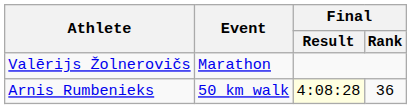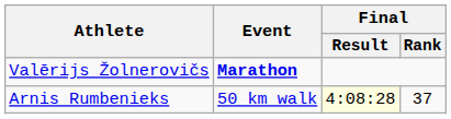 <table class="wikitable" style="font-size:90%">
 <tr>
 <th rowspan="2">Athlete</th>
 <th rowspan="2">Event</th>
 <th colspan="2">Final</th>
 </tr>
 <tr style="font-size:95%">
 <th>Result</th>
 <th>Rank</th>
 </tr>
 <tr align=center>
 <td align=left><a href='#'>Valērijs Žolnerovičs</a></td>
-<td align=left><a href='#'>Marathon</a></td>
+<td align=left><strong><a href='#'>Marathon</a></strong></td>
 <td colspan=2></td>
 </tr>
 <tr align=center>
 <td align=left><a href='#'>Arnis Rumbenieks</a></td>
 <td align=left><a href='#'>50 km walk</a></td>
 <td style="background: lightyellow;">4:08:28</td>
-<td>36</td>
+<td>37</td>
 </tr>
 </table>
